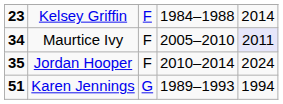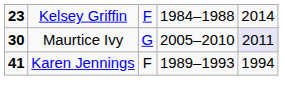 <table class=wikitable style="text-align:center">
 <tr>
 </tr>
 <tr>
 <td><strong>23</strong></td>
 <td><a href='#'>Kelsey Griffin</a></td>
 <td><a href='#'>F</a></td>
 <td>1984–1988</td>
 <td>2014</td>
 </tr>
 <tr>
-<td><strong>34</strong></td>
+<td><strong>30</strong></td>
 <td>Maurtice Ivy</td>
-<td>F</td>
+<td><a href='#'>G</a></td>
 <td>2005–2010</td>
 <td style="background: lavender;">2011</td>
 </tr>
 <tr>
-<td><strong>35</strong></td>
-<td><a href='#'>Jordan Hooper</a></td>
+<td><strong>41</strong></td>
+<td><a href='#'>Karen Jennings</a></td>
 <td>F</td>
-<td>2010–2014</td>
-<td>2024</td>
-</tr>
-<tr>
-<td><strong>51</strong></td>
-<td><a href='#'>Karen Jennings</a></td>
-<td><a href='#'>G</a></td>
 <td>1989–1993</td>
 <td>1994</td>
 </tr>
 </table>
